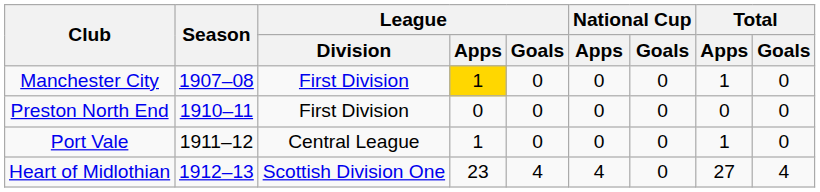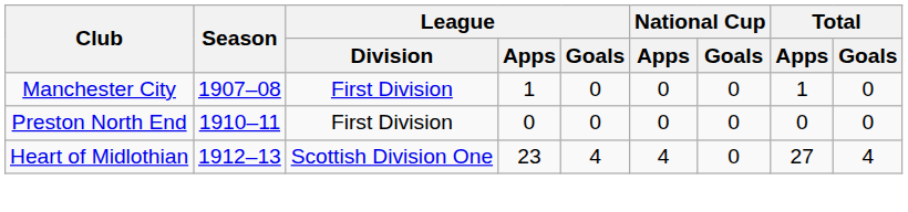 <table class="wikitable" style="text-align:center">
 <tr>
 <th rowspan="2">Club</th>
 <th rowspan="2">Season</th>
 <th colspan="3">League</th>
 <th colspan="2">National Cup</th>
 <th colspan="2">Total</th>
 </tr>
 <tr>
 <th>Division</th>
 <th>Apps</th>
 <th>Goals</th>
 <th>Apps</th>
 <th>Goals</th>
 <th>Apps</th>
 <th>Goals</th>
 </tr>
 <tr>
 <td><a href='#'>Manchester City</a></td>
 <td><a href='#'>1907–08</a></td>
 <td><a href='#'>First Division</a></td>
-<td style="background: gold;">1</td>
+<td>1</td>
 <td>0</td>
 <td>0</td>
 <td>0</td>
 <td>1</td>
 <td>0</td>
 </tr>
 <tr>
 <td><a href='#'>Preston North End</a></td>
 <td><a href='#'>1910–11</a></td>
 <td>First Division</td>
 <td>0</td>
 <td>0</td>
 <td>0</td>
 <td>0</td>
 <td>0</td>
 <td>0</td>
 </tr>
 <tr>
-<td><a href='#'>Port Vale</a></td>
-<td>1911–12</td>
-<td>Central League</td>
-<td>1</td>
-<td>0</td>
-<td>0</td>
-<td>0</td>
-<td>1</td>
-<td>0</td>
-</tr>
-<tr>
 <td><a href='#'>Heart of Midlothian</a></td>
 <td><a href='#'>1912–13</a></td>
 <td><a href='#'>Scottish Division One</a></td>
 <td>23</td>
 <td>4</td>
 <td>4</td>
 <td>0</td>
 <td>27</td>
 <td>4</td>
 </tr>
 </table>
